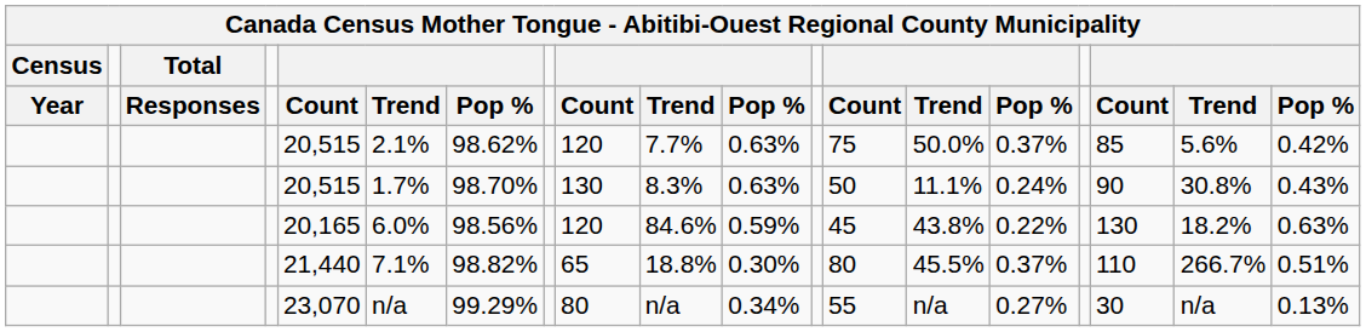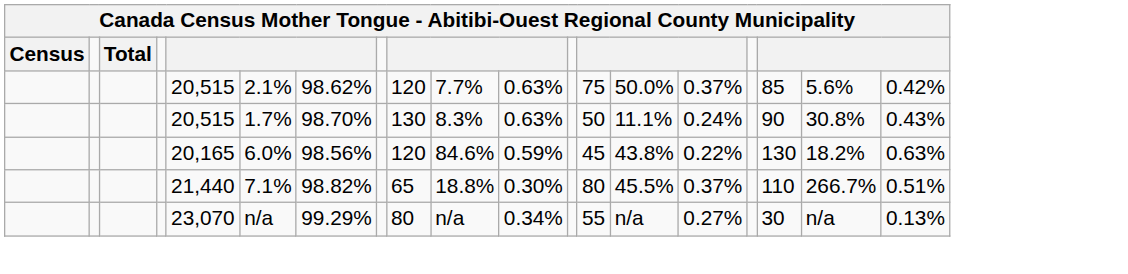 <table class="wikitable">
 <tr>
 <th colspan="19">Canada Census Mother Tongue - Abitibi-Ouest Regional County Municipality</th>
 </tr>
 <tr>
 <th>Census</th>
 <td></td>
 <th>Total</th>
 <td colspan="1"></td>
 <th colspan="3"></th>
 <td colspan="1"></td>
 <th colspan="3"></th>
 <td colspan="1"></td>
 <th colspan="3"></th>
 <td colspan="1"></td>
 <th colspan="3"></th>
-</tr>
-<tr>
-<th>Year</th>
-<td></td>
-<th>Responses</th>
-<td></td>
-<th>Count</th>
-<th>Trend</th>
-<th>Pop %</th>
-<td></td>
-<th>Count</th>
-<th>Trend</th>
-<th>Pop %</th>
-<td></td>
-<th>Count</th>
-<th>Trend</th>
-<th>Pop %</th>
-<td></td>
-<th>Count</th>
-<th>Trend</th>
-<th>Pop %</th>
 </tr>
 <tr>
 <td></td>
 <td></td>
 <td></td>
 <td></td>
 <td>20,515</td>
 <td> 2.1%</td>
 <td>98.62%</td>
 <td></td>
 <td>120</td>
 <td> 7.7%</td>
 <td>0.63%</td>
 <td></td>
 <td>75</td>
 <td> 50.0%</td>
 <td>0.37%</td>
 <td></td>
 <td>85</td>
 <td> 5.6%</td>
 <td>0.42%</td>
 </tr>
 <tr>
 <td></td>
 <td></td>
 <td></td>
 <td></td>
 <td>20,515</td>
 <td> 1.7%</td>
 <td>98.70%</td>
 <td></td>
 <td>130</td>
 <td> 8.3%</td>
 <td>0.63%</td>
 <td></td>
 <td>50</td>
 <td> 11.1%</td>
 <td>0.24%</td>
 <td></td>
 <td>90</td>
 <td> 30.8%</td>
 <td>0.43%</td>
 </tr>
 <tr>
 <td></td>
 <td></td>
 <td></td>
 <td></td>
 <td>20,165</td>
 <td> 6.0%</td>
 <td>98.56%</td>
 <td></td>
 <td>120</td>
 <td> 84.6%</td>
 <td>0.59%</td>
 <td></td>
 <td>45</td>
 <td> 43.8%</td>
 <td>0.22%</td>
 <td></td>
 <td>130</td>
 <td> 18.2%</td>
 <td>0.63%</td>
 </tr>
 <tr>
 <td></td>
 <td></td>
 <td></td>
 <td></td>
 <td>21,440</td>
 <td> 7.1%</td>
 <td>98.82%</td>
 <td></td>
 <td>65</td>
 <td> 18.8%</td>
 <td>0.30%</td>
 <td></td>
 <td>80</td>
 <td> 45.5%</td>
 <td>0.37%</td>
 <td></td>
 <td>110</td>
 <td> 266.7%</td>
 <td>0.51%</td>
 </tr>
 <tr>
 <td></td>
 <td></td>
 <td></td>
 <td></td>
 <td>23,070</td>
 <td>n/a</td>
 <td>99.29%</td>
 <td></td>
 <td>80</td>
 <td>n/a</td>
 <td>0.34%</td>
 <td></td>
 <td>55</td>
 <td>n/a</td>
 <td>0.27%</td>
 <td></td>
 <td>30</td>
 <td>n/a</td>
 <td>0.13%</td>
 </tr>
 </table>
